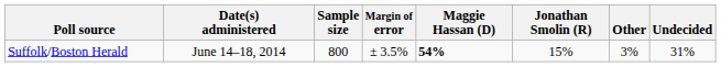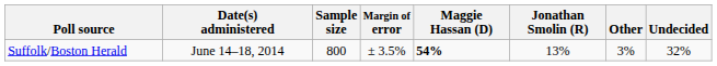 <table class="wikitable">
 <tr valign= bottom>
 <th style="width:185px;">Poll source</th>
 <th style="width:175px;">Date(s)<br>administered</th>
 <th class=small>Sample<br>size</th>
 <th><small>Margin of</small><br>error</th>
 <th style="width:110px;">Maggie<br>Hassan (D)</th>
 <th style="width:110px;">Jonathan<br>Smolin (R)</th>
 <th>Other</th>
 <th>Undecided</th>
 </tr>
 <tr>
 <td><a href='#'>Suffolk</a>/<a href='#'>Boston Herald</a></td>
 <td align=center>June 14–18, 2014</td>
 <td align=center>800</td>
 <td align=center>± 3.5%</td>
 <td><strong>54%</strong></td>
-<td align=center>15%</td>
+<td align=center>13%</td>
 <td align=center>3%</td>
-<td align=center>31%</td>
+<td align=center>32%</td>
 </tr>
 </table>
